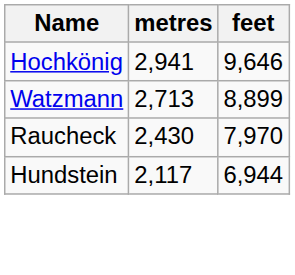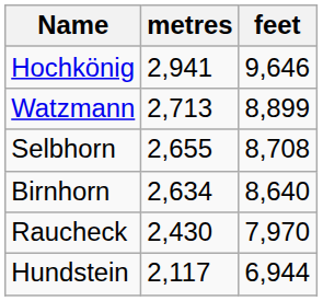 <table class="wikitable sortable">
 <tr>
 <th>Name</th>
 <th>metres</th>
 <th>feet</th>
 </tr>
 <tr>
 <td><a href='#'>Hochkönig</a></td>
 <td>2,941</td>
 <td>9,646</td>
 </tr>
 <tr>
 <td><a href='#'>Watzmann</a></td>
 <td>2,713</td>
 <td>8,899</td>
 </tr>
 <tr>
+<td>Selbhorn</td>
+<td>2,655</td>
+<td>8,708</td>
+</tr>
+<tr>
+<td>Birnhorn</td>
+<td>2,634</td>
+<td>8,640</td>
+</tr>
+<tr>
 <td>Raucheck</td>
 <td>2,430</td>
 <td>7,970</td>
 </tr>
 <tr>
 <td>Hundstein</td>
 <td>2,117</td>
 <td>6,944</td>
 </tr>
 </table>
